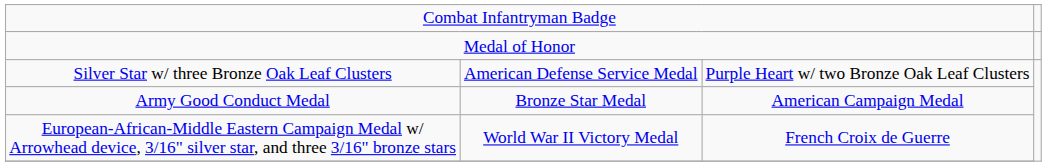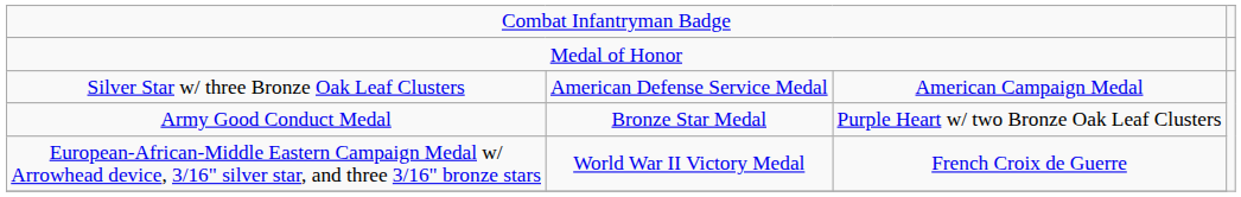 <table class="wikitable" style="margin:1em auto; text-align:center;">
 <tr>
 <td colspan="13"><a href='#'>Combat Infantryman Badge</a></td>
 </tr>
 <tr>
 <td colspan="13"><a href='#'>Medal of Honor</a></td>
 <td></td>
 </tr>
 <tr>
 <td><a href='#'>Silver Star</a> w/ three Bronze <a href='#'>Oak Leaf Clusters</a></td>
 <td><a href='#'>American Defense Service Medal</a></td>
-<td><a href='#'>Purple Heart</a> w/ two Bronze Oak Leaf Clusters</td>
+<td><a href='#'>American Campaign Medal</a></td>
 </tr>
 <tr>
 <td><a href='#'>Army Good Conduct Medal</a></td>
 <td><a href='#'>Bronze Star Medal</a></td>
-<td><a href='#'>American Campaign Medal</a></td>
+<td><a href='#'>Purple Heart</a> w/ two Bronze Oak Leaf Clusters</td>
 </tr>
 <tr>
 <td><a href='#'>European-African-Middle Eastern Campaign Medal</a> w/ <br><a href='#'>Arrowhead device</a>, <a href='#'>3/16" silver star</a>, and three <a href='#'>3/16" bronze stars</a></td>
 <td><a href='#'>World War II Victory Medal</a></td>
 <td><a href='#'>French Croix de Guerre</a></td>
 </tr>
 <tr>
 </tr>
 </table>
